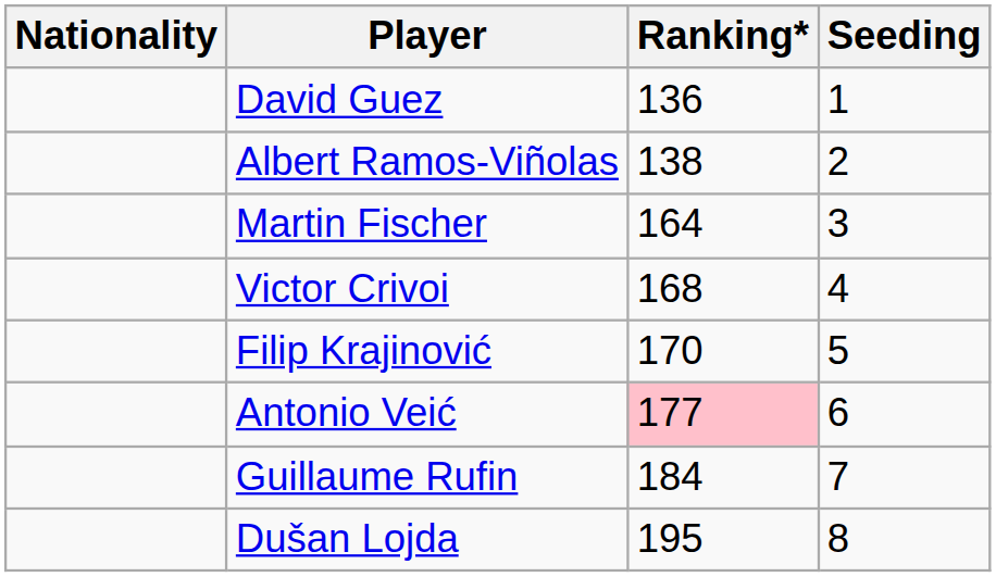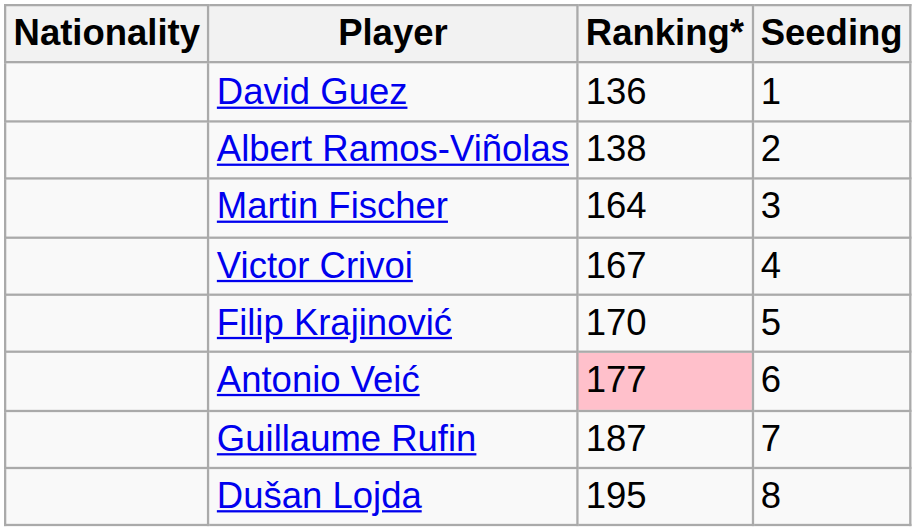 <table class="wikitable">
 <tr>
 <th>Nationality</th>
 <th>Player</th>
 <th>Ranking*</th>
 <th>Seeding</th>
 </tr>
 <tr>
 <td></td>
 <td><a href='#'>David Guez</a></td>
 <td>136</td>
 <td>1</td>
 </tr>
 <tr>
 <td></td>
 <td><a href='#'>Albert Ramos-Viñolas</a></td>
 <td>138</td>
 <td>2</td>
 </tr>
 <tr>
 <td></td>
 <td><a href='#'>Martin Fischer</a></td>
 <td>164</td>
 <td>3</td>
 </tr>
 <tr>
 <td></td>
 <td><a href='#'>Victor Crivoi</a></td>
-<td>168</td>
+<td>167</td>
 <td>4</td>
 </tr>
 <tr>
 <td></td>
 <td><a href='#'>Filip Krajinović</a></td>
 <td>170</td>
 <td>5</td>
 </tr>
 <tr>
 <td></td>
 <td><a href='#'>Antonio Veić</a></td>
 <td style="background: pink;">177</td>
 <td>6</td>
 </tr>
 <tr>
 <td></td>
 <td><a href='#'>Guillaume Rufin</a></td>
-<td>184</td>
+<td>187</td>
 <td>7</td>
 </tr>
 <tr>
 <td></td>
 <td><a href='#'>Dušan Lojda</a></td>
 <td>195</td>
 <td>8</td>
 </tr>
 </table>
